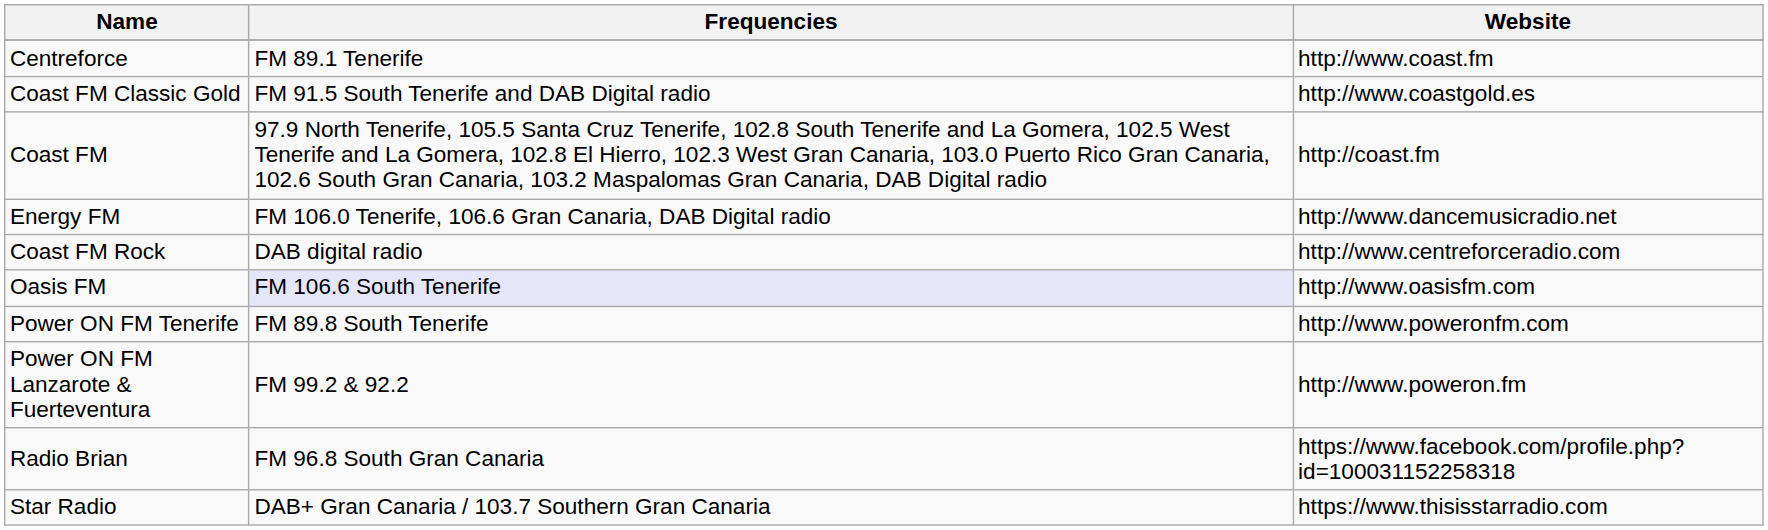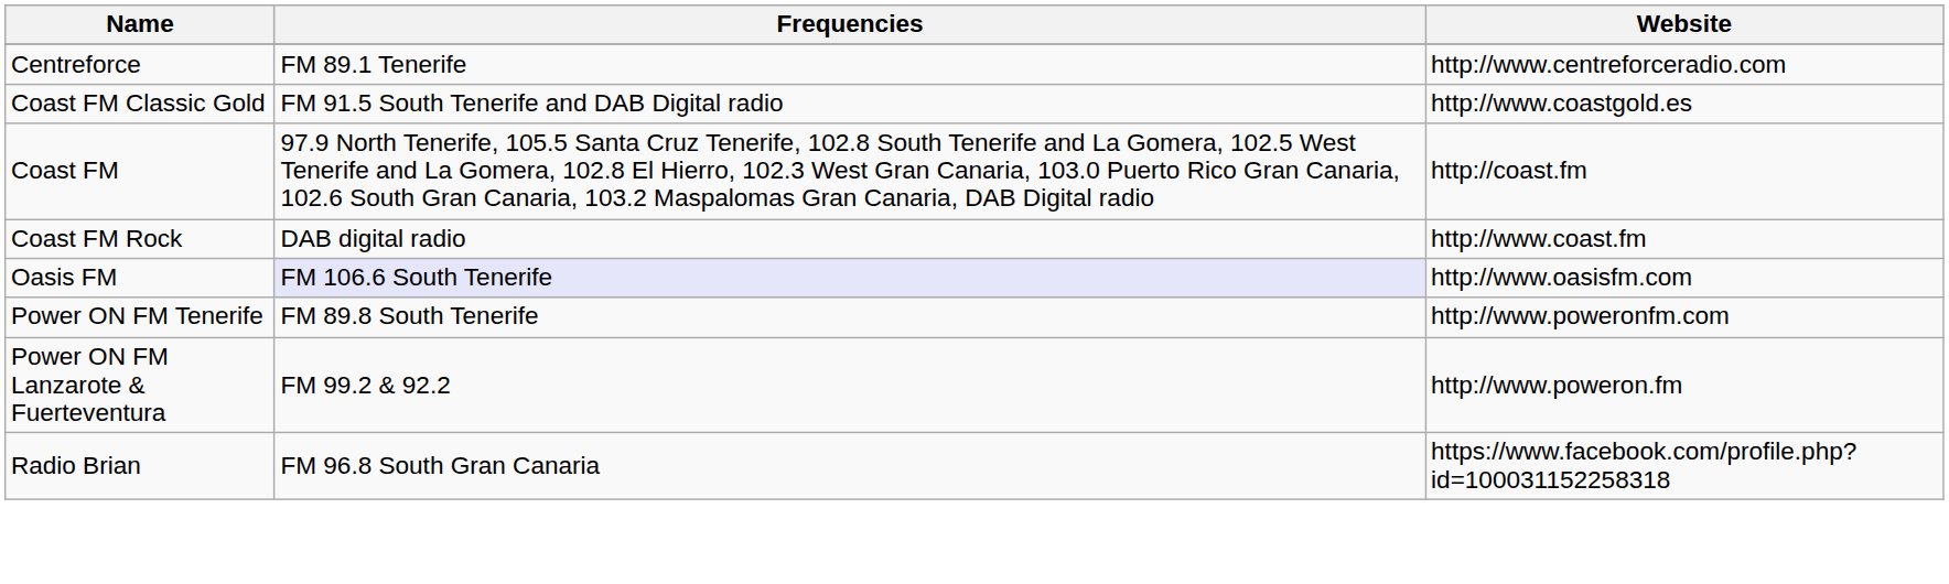 <table class="wikitable sortable">
 <tr style="background-color:#C9C9C9">
 <th>Name</th>
 <th>Frequencies</th>
 <th>Website</th>
 </tr>
 <tr>
 </tr>
 <tr>
 <td>Centreforce</td>
 <td>FM 89.1 Tenerife</td>
-<td>http://www.coast.fm</td>
+<td>http://www.centreforceradio.com</td>
 </tr>
 <tr>
 <td>Coast FM Classic Gold</td>
 <td>FM 91.5 South Tenerife and DAB Digital radio</td>
 <td>http://www.coastgold.es</td>
 </tr>
 <tr>
 <td>Coast FM</td>
 <td>97.9 North Tenerife, 105.5 Santa Cruz Tenerife, 102.8 South Tenerife and La Gomera, 102.5 West Tenerife and La Gomera, 102.8 El Hierro, 102.3 West Gran Canaria, 103.0 Puerto Rico Gran Canaria, 102.6 South    Gran Canaria, 103.2 Maspalomas Gran Canaria, DAB Digital radio</td>
 <td>http://coast.fm</td>
 </tr>
 <tr>
-<td>Energy FM</td>
-<td>FM 106.0 Tenerife, 106.6 Gran Canaria, DAB Digital radio</td>
-<td>http://www.dancemusicradio.net</td>
-</tr>
-<tr>
 <td>Coast FM Rock</td>
 <td>DAB digital radio</td>
-<td>http://www.centreforceradio.com</td>
+<td>http://www.coast.fm</td>
 </tr>
 <tr>
 <td>Oasis FM</td>
 <td style="background: lavender;">FM 106.6 South Tenerife</td>
 <td>http://www.oasisfm.com</td>
 </tr>
 <tr>
 <td>Power ON FM Tenerife</td>
 <td>FM 89.8 South Tenerife</td>
 <td>http://www.poweronfm.com</td>
 </tr>
 <tr>
 <td>Power ON FM Lanzarote & Fuerteventura</td>
 <td>FM 99.2 & 92.2</td>
 <td>http://www.poweron.fm</td>
 </tr>
 <tr>
 <td>Radio Brian</td>
 <td>FM 96.8 South Gran Canaria</td>
 <td>https://www.facebook.com/profile.php?id=100031152258318</td>
 </tr>
-<tr>
-<td>Star Radio</td>
-<td>DAB+ Gran Canaria / 103.7 Southern Gran Canaria</td>
-<td>https://www.thisisstarradio.com</td>
-</tr>
 </table>
